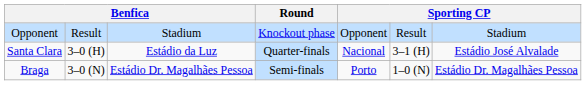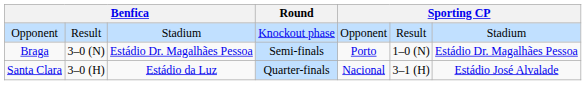 <table class="wikitable" style="text-align:center">
 <tr>
 <th colspan=3><a href='#'>Benfica</a></th>
 <th>Round</th>
 <th colspan=3><a href='#'>Sporting CP</a></th>
 </tr>
 <tr style="background:#c1e0ff">
 <td>Opponent</td>
 <td>Result</td>
 <td>Stadium</td>
 <td><a href='#'>Knockout phase</a></td>
 <td>Opponent</td>
 <td>Result</td>
 <td>Stadium</td>
 </tr>
 <tr>
+<td><a href='#'>Braga</a></td>
+<td>3–0 (N)</td>
+<td><a href='#'>Estádio Dr. Magalhães Pessoa</a></td>
+<td style="background:#c1e0ff">Semi-finals</td>
+<td><a href='#'>Porto</a></td>
+<td>1–0 (N)</td>
+<td><a href='#'>Estádio Dr. Magalhães Pessoa</a></td>
+</tr>
+<tr>
 <td><a href='#'>Santa Clara</a></td>
 <td>3–0 (H)</td>
 <td><a href='#'>Estádio da Luz</a></td>
 <td style="background:#c1e0ff">Quarter-finals</td>
 <td><a href='#'>Nacional</a></td>
 <td>3–1 (H)</td>
 <td><a href='#'>Estádio José Alvalade</a></td>
 </tr>
-<tr>
-<td><a href='#'>Braga</a></td>
-<td>3–0 (N)</td>
-<td><a href='#'>Estádio Dr. Magalhães Pessoa</a></td>
-<td style="background:#c1e0ff">Semi-finals</td>
-<td><a href='#'>Porto</a></td>
-<td>1–0 (N)</td>
-<td><a href='#'>Estádio Dr. Magalhães Pessoa</a></td>
-</tr>
 </table>
